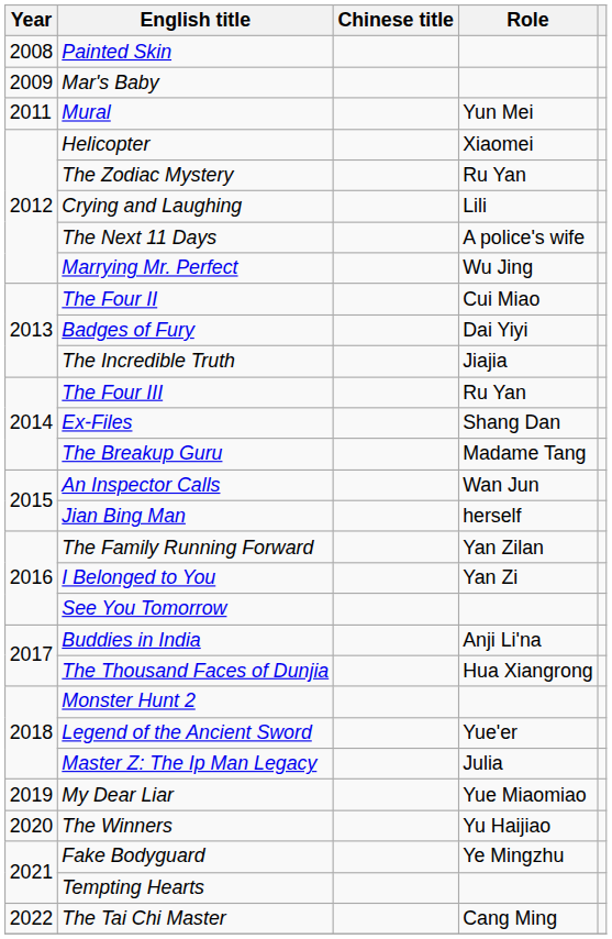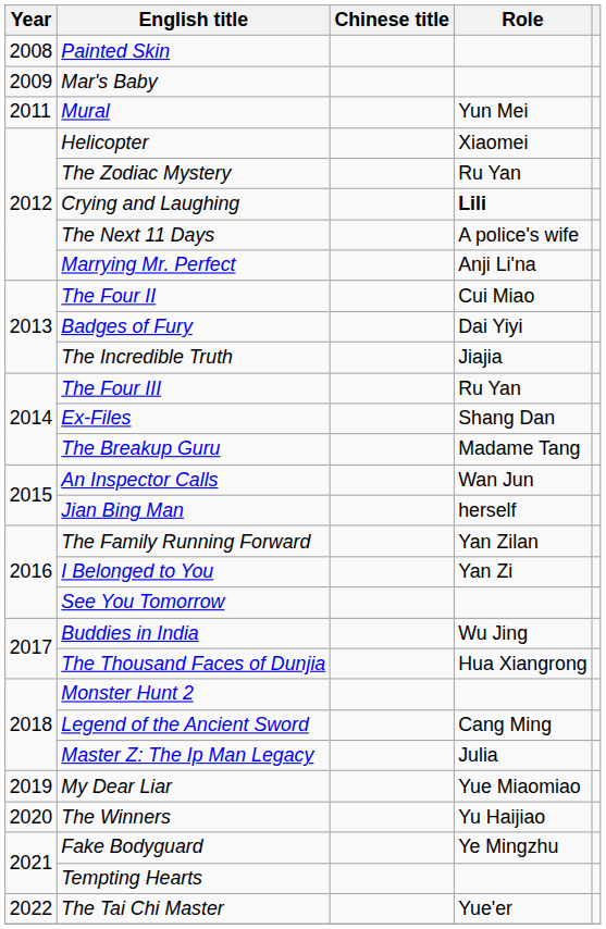 <table class="wikitable">
 <tr>
 <th>Year</th>
 <th>English title</th>
 <th>Chinese title</th>
 <th>Role</th>
 <th></th>
 </tr>
 <tr>
 <td>2008</td>
 <td><em><a href='#'>Painted Skin</a></em></td>
 <td></td>
 <td></td>
 <td></td>
 </tr>
 <tr>
 <td>2009</td>
 <td><em>Mar's Baby</em></td>
 <td></td>
 <td></td>
 <td></td>
 </tr>
 <tr>
 <td>2011</td>
 <td><em><a href='#'>Mural</a></em></td>
 <td></td>
 <td>Yun Mei</td>
 <td></td>
 </tr>
 <tr>
 <td rowspan="5">2012</td>
 <td><em>Helicopter</em></td>
 <td></td>
 <td>Xiaomei</td>
 <td></td>
 </tr>
 <tr>
 <td><em>The Zodiac Mystery</em></td>
 <td></td>
 <td>Ru Yan</td>
 <td></td>
 </tr>
 <tr>
 <td><em>Crying and Laughing</em></td>
 <td></td>
-<td>Lili</td>
+<td><strong>Lili</strong></td>
 <td></td>
 </tr>
 <tr>
 <td><em>The Next 11 Days</em></td>
 <td></td>
 <td>A police's wife</td>
 <td></td>
 </tr>
 <tr>
 <td><em><a href='#'>Marrying Mr. Perfect</a></em></td>
 <td></td>
-<td>Wu Jing</td>
+<td>Anji Li'na</td>
 <td></td>
 </tr>
 <tr>
 <td rowspan="3">2013</td>
 <td><em><a href='#'>The Four II</a></em></td>
 <td></td>
 <td>Cui Miao</td>
 <td></td>
 </tr>
 <tr>
 <td><em><a href='#'>Badges of Fury</a></em></td>
 <td></td>
 <td>Dai Yiyi</td>
 <td></td>
 </tr>
 <tr>
 <td><em>The Incredible Truth</em></td>
 <td></td>
 <td>Jiajia</td>
 <td></td>
 </tr>
 <tr>
 <td rowspan="3">2014</td>
 <td><em><a href='#'>The Four III</a></em></td>
 <td></td>
 <td>Ru Yan</td>
 <td></td>
 </tr>
 <tr>
 <td><em><a href='#'>Ex-Files</a></em></td>
 <td></td>
 <td>Shang Dan</td>
 <td></td>
 </tr>
 <tr>
 <td><em><a href='#'>The Breakup Guru</a></em></td>
 <td></td>
 <td>Madame Tang</td>
 <td></td>
 </tr>
 <tr>
 <td rowspan="2">2015</td>
 <td><em><a href='#'>An Inspector Calls</a></em></td>
 <td></td>
 <td>Wan Jun</td>
 <td></td>
 </tr>
 <tr>
 <td><em><a href='#'>Jian Bing Man</a></em></td>
 <td></td>
 <td>herself</td>
 <td></td>
 </tr>
 <tr>
 <td rowspan="3">2016</td>
 <td><em>The Family Running Forward</em></td>
 <td></td>
 <td>Yan Zilan</td>
 <td></td>
 </tr>
 <tr>
 <td><em><a href='#'>I Belonged to You</a></em></td>
 <td></td>
 <td>Yan Zi</td>
 <td></td>
 </tr>
 <tr>
 <td><em><a href='#'>See You Tomorrow</a></em></td>
 <td></td>
 <td></td>
 <td></td>
 </tr>
 <tr>
 <td rowspan="2">2017</td>
 <td><em><a href='#'>Buddies in India</a></em></td>
 <td></td>
-<td>Anji Li'na</td>
+<td>Wu Jing</td>
 <td></td>
 </tr>
 <tr>
 <td><em><a href='#'>The Thousand Faces of Dunjia</a></em></td>
 <td></td>
 <td>Hua Xiangrong</td>
 <td></td>
 </tr>
 <tr>
 <td rowspan="3">2018</td>
 <td><em><a href='#'>Monster Hunt 2</a></em></td>
 <td></td>
 <td></td>
 <td></td>
 </tr>
 <tr>
 <td><em><a href='#'>Legend of the Ancient Sword</a></em></td>
 <td></td>
-<td>Yue'er</td>
+<td>Cang Ming</td>
 <td></td>
 </tr>
 <tr>
 <td><em><a href='#'>Master Z: The Ip Man Legacy</a></em></td>
 <td></td>
 <td>Julia</td>
 <td></td>
 </tr>
 <tr>
 <td>2019</td>
 <td><em>My Dear Liar</em></td>
 <td></td>
 <td>Yue Miaomiao</td>
 <td></td>
 </tr>
 <tr>
 <td>2020</td>
 <td><em>The Winners</em></td>
 <td></td>
 <td>Yu Haijiao</td>
 <td></td>
 </tr>
 <tr>
 <td rowspan="2">2021</td>
 <td><em>Fake Bodyguard</em></td>
 <td></td>
 <td>Ye Mingzhu</td>
 <td></td>
 </tr>
 <tr>
 <td><em>Tempting Hearts</em></td>
 <td></td>
 <td></td>
 <td></td>
 </tr>
 <tr>
 <td>2022</td>
 <td><em>The Tai Chi Master</em></td>
 <td></td>
-<td>Cang Ming</td>
+<td>Yue'er</td>
 <td></td>
 </tr>
 <tr>
 </tr>
 </table>
